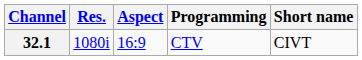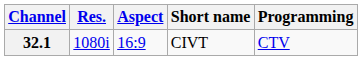 <table class="wikitable">
 <tr>
 <th scope = "col"><a href='#'>Channel</a></th>
 <th scope = "col"><a href='#'>Res.</a></th>
 <th scope = "col"><a href='#'>Aspect</a></th>
+<th scope = "col">Short name</th>
 <th scope = "col">Programming</th>
-<th scope = "col">Short name</th>
 </tr>
 <tr>
 <th scope = "row">32.1</th>
 <td><a href='#'>1080i</a></td>
 <td><a href='#'>16:9</a></td>
+<td>CIVT</td>
 <td><a href='#'>CTV</a></td>
-<td>CIVT</td>
 </tr>
 </table>
